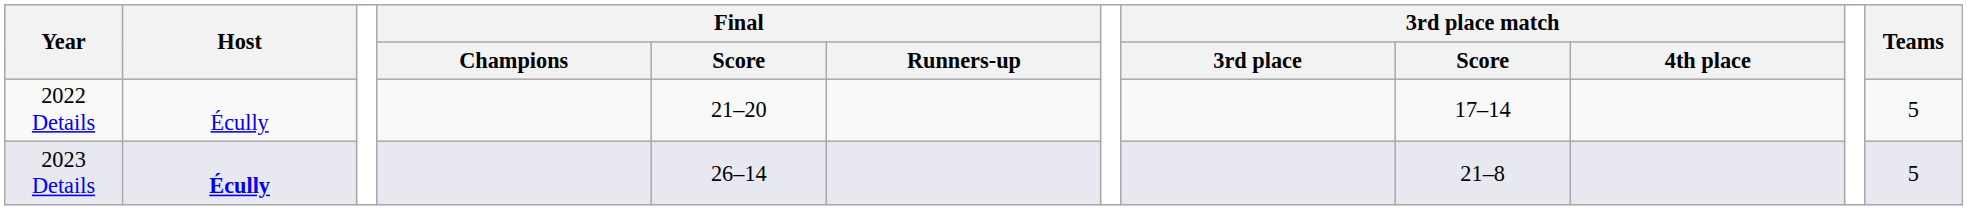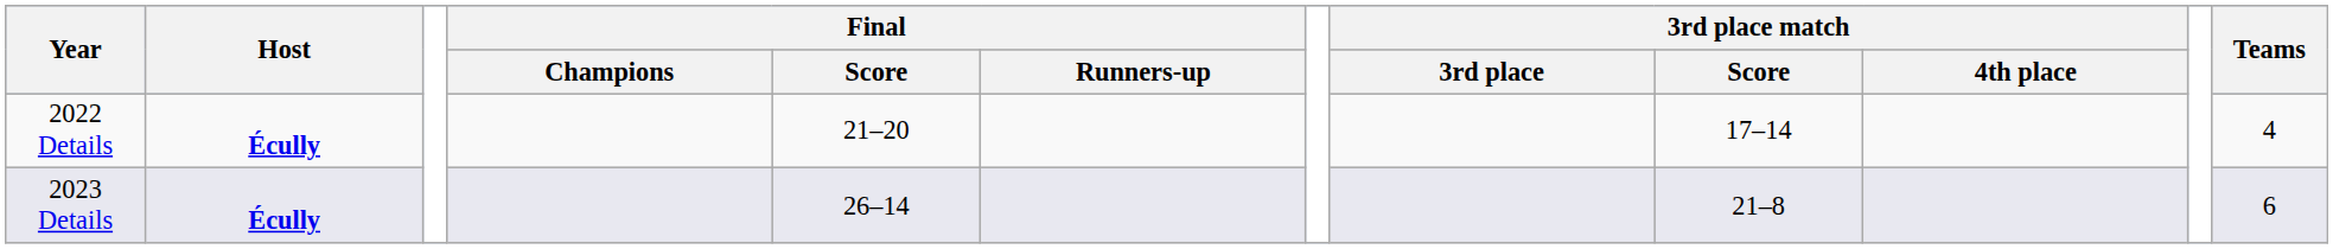 <table class="wikitable" style="font-size:90%; width: 100%; text-align: center;">
 <tr style="background-color:#c1d8ff;">
 <th rowspan=2 width=6%>Year</th>
 <th rowspan=2 width=12%>Host</th>
 <th width=1% rowspan=4 style="background-color:#ffffff;"></th>
 <th colspan=3>Final</th>
 <th width=1% rowspan=4 style="background-color:#ffffff;"></th>
 <th colspan=3>3rd place match</th>
 <th width=1% rowspan=4 style="background-color:#ffffff;"></th>
 <th rowspan=2 width=5%>Teams</th>
 </tr>
 <tr style="background-color:#efefef;">
 <th width=14%>Champions</th>
 <th width=9%>Score</th>
 <th width=14%>Runners-up</th>
 <th width=14%>3rd place</th>
 <th width=9%>Score</th>
 <th width=14%>4th place</th>
 </tr>
 <tr>
 <td>2022<br><a href='#'>Details</a></td>
-<td><br><a href='#'>Écully</a></td>
+<td><strong><br><a href='#'>Écully</a></strong></td>
 <td><strong></strong></td>
 <td>21–20</td>
 <td></td>
 <td></td>
 <td>17–14</td>
 <td></td>
-<td>5</td>
+<td>4</td>
 </tr>
 <tr style="background-color:#E8E8F0;">
 <td>2023<br><a href='#'>Details</a></td>
 <td><strong><br><a href='#'>Écully</a></strong></td>
 <td><strong></strong></td>
 <td>26–14</td>
 <td></td>
 <td></td>
 <td>21–8</td>
 <td></td>
-<td>5</td>
+<td>6</td>
 </tr>
 </table>
